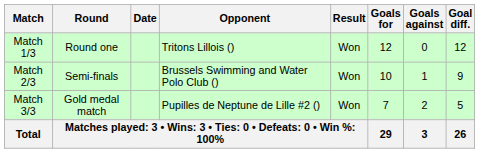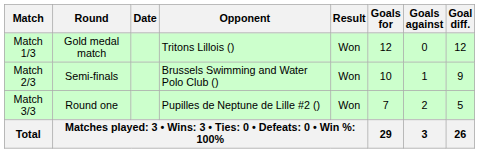 <table class="wikitable sortable" style="text-align: center; font-size: 85%; margin-left: 1em;">
 <tr>
 <th>Match</th>
 <th>Round</th>
 <th>Date</th>
 <th>Opponent</th>
 <th>Result</th>
 <th>Goals<br>for</th>
 <th>Goals<br>against</th>
 <th>Goal<br>diff.</th>
 </tr>
 <tr style="background-color: #ccffcc;">
 <td>Match 1/3</td>
-<td>Round one</td>
+<td>Gold medal match</td>
 <td style="text-align: right;"></td>
 <td style="text-align: left;">Tritons Lillois ()</td>
 <td>Won</td>
 <td>12</td>
 <td>0</td>
 <td>12</td>
 </tr>
 <tr style="background-color: #ccffcc;">
 <td>Match 2/3</td>
 <td>Semi-finals</td>
 <td style="text-align: right;"></td>
 <td style="text-align: left;">Brussels Swimming and Water Polo Club ()</td>
 <td>Won</td>
 <td>10</td>
 <td>1</td>
 <td>9</td>
 </tr>
 <tr style="background-color: #ccffcc;">
 <td>Match 3/3</td>
-<td>Gold medal match</td>
+<td>Round one</td>
 <td style="text-align: right;"></td>
 <td style="text-align: left;">Pupilles de Neptune de Lille #2 ()</td>
 <td>Won</td>
 <td>7</td>
 <td>2</td>
 <td>5</td>
 </tr>
 <tr>
 <th>Total</th>
 <th colspan="4">Matches played: 3 • Wins: 3 • Ties: 0 • Defeats: 0 • Win %: 100%</th>
 <th>29</th>
 <th>3</th>
 <th>26</th>
 </tr>
 </table>
